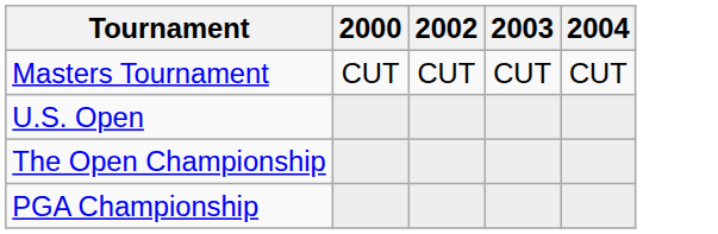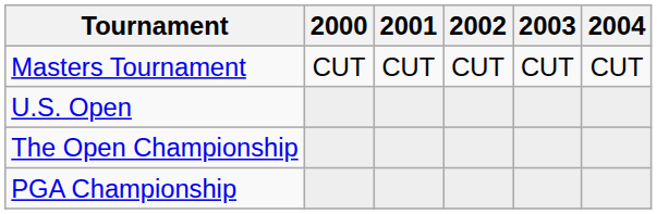 <table class="wikitable" style="font-size:95%;text-align:center;">
 <tr>
 <th>Tournament</th>
 <th>2000</th>
+<th>2001</th>
 <th>2002</th>
 <th>2003</th>
 <th>2004</th>
 </tr>
 <tr>
 <td align=left><a href='#'>Masters Tournament</a></td>
+<td>CUT</td>
 <td>CUT</td>
 <td>CUT</td>
 <td>CUT</td>
 <td>CUT</td>
 </tr>
 <tr>
 <td align=left><a href='#'>U.S. Open</a></td>
 <td style="background:#eeeeee;"></td>
 <td style="background:#eeeeee;"></td>
 <td style="background:#eeeeee;"></td>
 <td style="background:#eeeeee;"></td>
+<td style="background:#eeeeee;"></td>
 </tr>
 <tr>
 <td align=left><a href='#'>The Open Championship</a></td>
+<td style="background:#eeeeee;"></td>
 <td style="background:#eeeeee;"></td>
 <td style="background:#eeeeee;"></td>
 <td style="background:#eeeeee;"></td>
 <td style="background:#eeeeee;"></td>
 </tr>
 <tr>
 <td align=left><a href='#'>PGA Championship</a></td>
 <td style="background:#eeeeee;"></td>
 <td style="background:#eeeeee;"></td>
 <td style="background:#eeeeee;"></td>
 <td style="background:#eeeeee;"></td>
+<td style="background:#eeeeee;"></td>
 </tr>
 </table>
